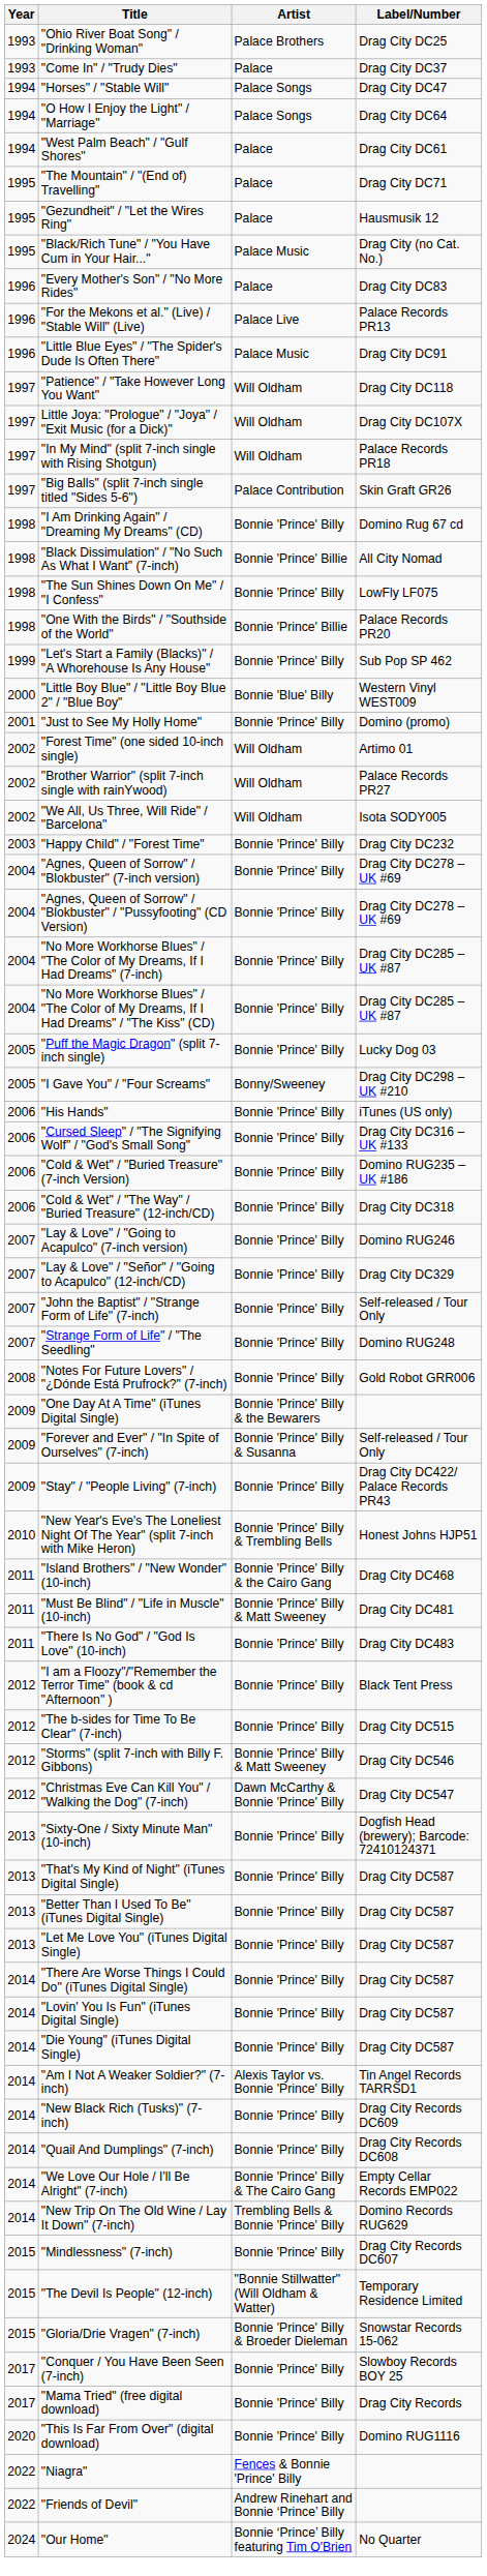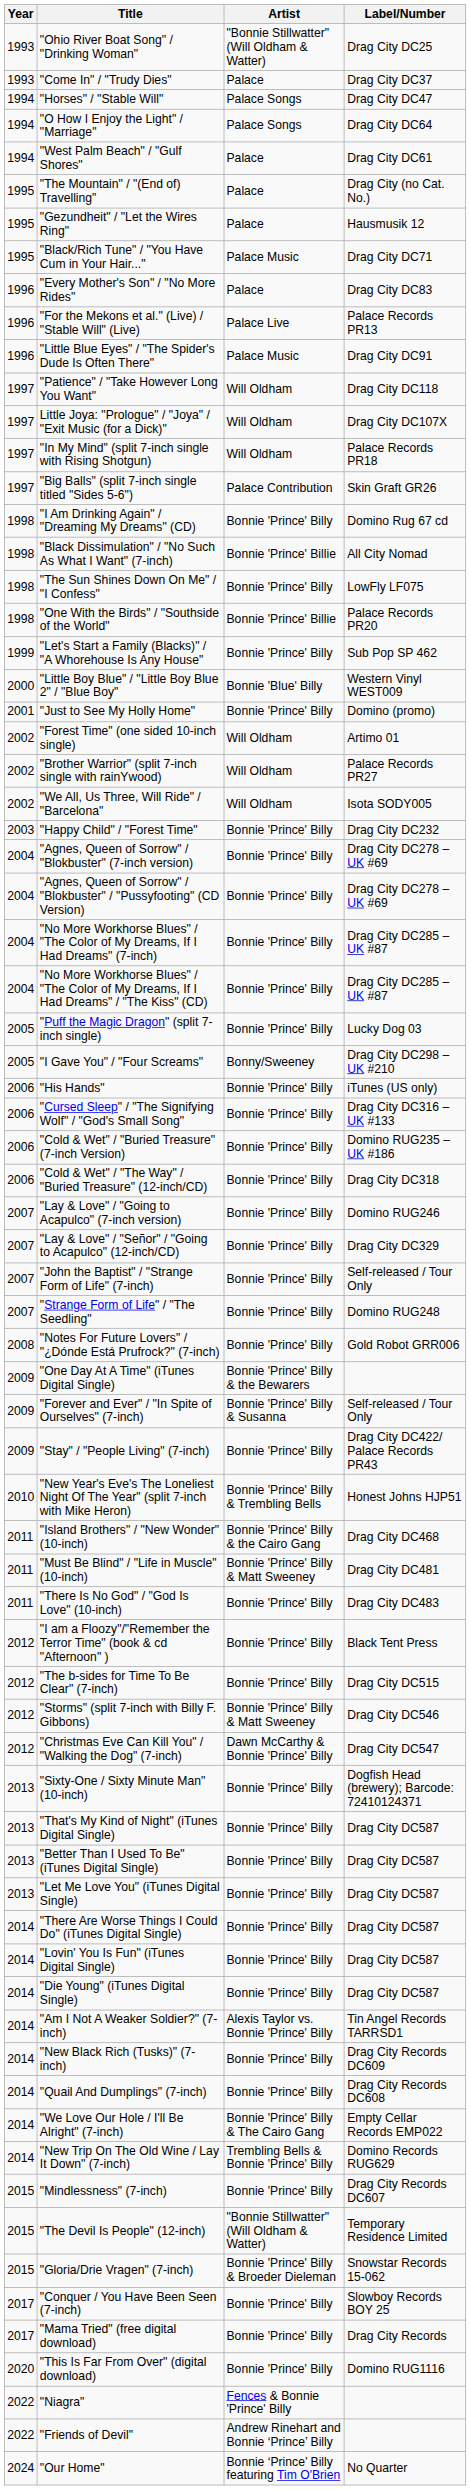 <table class="wikitable">
 <tr>
 <th>Year</th>
 <th>Title</th>
 <th>Artist</th>
 <th>Label/Number</th>
 </tr>
 <tr>
 <td>1993</td>
 <td>"Ohio River Boat Song" / "Drinking Woman"</td>
-<td>Palace Brothers</td>
+<td>"Bonnie Stillwatter" (Will Oldham &  Watter)</td>
 <td>Drag City DC25</td>
 </tr>
 <tr>
 <td>1993</td>
 <td>"Come In" / "Trudy Dies"</td>
 <td>Palace</td>
 <td>Drag City DC37</td>
 </tr>
 <tr>
 <td>1994</td>
 <td>"Horses" / "Stable Will"</td>
 <td>Palace Songs</td>
 <td>Drag City DC47</td>
 </tr>
 <tr>
 <td>1994</td>
 <td>"O How I Enjoy the Light" / "Marriage"</td>
 <td>Palace Songs</td>
 <td>Drag City DC64</td>
 </tr>
 <tr>
 <td>1994</td>
 <td>"West Palm Beach" / "Gulf Shores"</td>
 <td>Palace</td>
 <td>Drag City DC61</td>
 </tr>
 <tr>
 <td>1995</td>
 <td>"The Mountain" / "(End of) Travelling"</td>
 <td>Palace</td>
-<td>Drag City DC71</td>
+<td>Drag City (no Cat. No.)</td>
 </tr>
 <tr>
 <td>1995</td>
 <td>"Gezundheit" / "Let the Wires Ring"</td>
 <td>Palace</td>
 <td>Hausmusik 12</td>
 </tr>
 <tr>
 <td>1995</td>
 <td>"Black/Rich Tune" / "You Have Cum in Your Hair..."</td>
 <td>Palace Music</td>
-<td>Drag City (no Cat. No.)</td>
+<td>Drag City DC71</td>
 </tr>
 <tr>
 <td>1996</td>
 <td>"Every Mother's Son" / "No More Rides"</td>
 <td>Palace</td>
 <td>Drag City DC83</td>
 </tr>
 <tr>
 <td>1996</td>
 <td>"For the Mekons et al." (Live) / "Stable Will" (Live)</td>
 <td>Palace Live</td>
 <td>Palace Records PR13</td>
 </tr>
 <tr>
 <td>1996</td>
 <td>"Little Blue Eyes" / "The Spider's Dude Is Often There"</td>
 <td>Palace Music</td>
 <td>Drag City DC91</td>
 </tr>
 <tr>
 <td>1997</td>
 <td>"Patience" / "Take However Long You Want"</td>
 <td>Will Oldham</td>
 <td>Drag City DC118</td>
 </tr>
 <tr>
 <td>1997</td>
 <td>Little Joya: "Prologue" / "Joya" / "Exit Music (for a Dick)"</td>
 <td>Will Oldham</td>
 <td>Drag City DC107X</td>
 </tr>
 <tr>
 <td>1997</td>
 <td>"In My Mind" (split 7-inch single with Rising Shotgun)</td>
 <td>Will Oldham</td>
 <td>Palace Records PR18</td>
 </tr>
 <tr>
 <td>1997</td>
 <td>"Big Balls" (split 7-inch single titled "Sides 5-6")</td>
 <td>Palace Contribution</td>
 <td>Skin Graft GR26</td>
 </tr>
 <tr>
 <td>1998</td>
 <td>"I Am Drinking Again" / "Dreaming My Dreams" (CD)</td>
 <td>Bonnie 'Prince' Billy</td>
 <td>Domino Rug 67 cd</td>
 </tr>
 <tr>
 <td>1998</td>
 <td>"Black Dissimulation" / "No Such As What I Want" (7-inch)</td>
 <td>Bonnie 'Prince' Billie</td>
 <td>All City Nomad</td>
 </tr>
 <tr>
 <td>1998</td>
 <td>"The Sun Shines Down On Me" / "I Confess"</td>
 <td>Bonnie 'Prince' Billy</td>
 <td>LowFly LF075</td>
 </tr>
 <tr>
 <td>1998</td>
 <td>"One With the Birds" / "Southside of the World"</td>
 <td>Bonnie 'Prince' Billie</td>
 <td>Palace Records PR20</td>
 </tr>
 <tr>
 <td>1999</td>
 <td>"Let's Start a Family (Blacks)" / "A Whorehouse Is Any House"</td>
 <td>Bonnie 'Prince' Billy</td>
 <td>Sub Pop SP 462</td>
 </tr>
 <tr>
 <td>2000</td>
 <td>"Little Boy Blue" / "Little Boy Blue 2" / "Blue Boy"</td>
 <td>Bonnie 'Blue' Billy</td>
 <td>Western Vinyl WEST009</td>
 </tr>
 <tr>
 <td>2001</td>
 <td>"Just to See My Holly Home"</td>
 <td>Bonnie 'Prince' Billy</td>
 <td>Domino (promo)</td>
 </tr>
 <tr>
 <td>2002</td>
 <td>"Forest Time" (one sided 10-inch single)</td>
 <td>Will Oldham</td>
 <td>Artimo 01</td>
 </tr>
 <tr>
 <td>2002</td>
 <td>"Brother Warrior" (split 7-inch single with rainYwood)</td>
 <td>Will Oldham</td>
 <td>Palace Records PR27</td>
 </tr>
 <tr>
 <td>2002</td>
 <td>"We All, Us Three, Will Ride" / "Barcelona"</td>
 <td>Will Oldham</td>
 <td>Isota SODY005</td>
 </tr>
 <tr>
 <td>2003</td>
 <td>"Happy Child" / "Forest Time"</td>
 <td>Bonnie 'Prince' Billy</td>
 <td>Drag City DC232</td>
 </tr>
 <tr>
 <td>2004</td>
 <td>"Agnes, Queen of Sorrow" / "Blokbuster" (7-inch version)</td>
 <td>Bonnie 'Prince' Billy</td>
 <td>Drag City DC278 – <a href='#'>UK</a> #69</td>
 </tr>
 <tr>
 <td>2004</td>
 <td>"Agnes, Queen of Sorrow" / "Blokbuster" / "Pussyfooting" (CD Version)</td>
 <td>Bonnie 'Prince' Billy</td>
 <td>Drag City DC278 – <a href='#'>UK</a> #69</td>
 </tr>
 <tr>
 <td>2004</td>
 <td>"No More Workhorse Blues" / "The Color of My Dreams, If I Had Dreams" (7-inch)</td>
 <td>Bonnie 'Prince' Billy</td>
 <td>Drag City DC285 – <a href='#'>UK</a> #87</td>
 </tr>
 <tr>
 <td>2004</td>
 <td>"No More Workhorse Blues" / "The Color of My Dreams, If I Had Dreams" / "The Kiss" (CD)</td>
 <td>Bonnie 'Prince' Billy</td>
 <td>Drag City DC285 – <a href='#'>UK</a> #87</td>
 </tr>
 <tr>
 <td>2005</td>
 <td>"<a href='#'>Puff the Magic Dragon</a>" (split 7-inch single)</td>
 <td>Bonnie 'Prince' Billy</td>
 <td>Lucky Dog 03</td>
 </tr>
 <tr>
 <td>2005</td>
 <td>"I Gave You" / "Four Screams"</td>
 <td>Bonny/Sweeney</td>
 <td>Drag City DC298 – <a href='#'>UK</a> #210</td>
 </tr>
 <tr>
 <td>2006</td>
 <td>"His Hands"</td>
 <td>Bonnie 'Prince' Billy</td>
 <td>iTunes (US only)</td>
 </tr>
 <tr>
 <td>2006</td>
 <td>"<a href='#'>Cursed Sleep</a>" / "The Signifying Wolf" / "God's Small Song"</td>
 <td>Bonnie 'Prince' Billy</td>
 <td>Drag City DC316 – <a href='#'>UK</a> #133</td>
 </tr>
 <tr>
 <td>2006</td>
 <td>"Cold & Wet" / "Buried Treasure" (7-inch Version)</td>
 <td>Bonnie 'Prince' Billy</td>
 <td>Domino RUG235 – <a href='#'>UK</a> #186</td>
 </tr>
 <tr>
 <td>2006</td>
 <td>"Cold & Wet" / "The Way" / "Buried Treasure" (12-inch/CD)</td>
 <td>Bonnie 'Prince' Billy</td>
 <td>Drag City DC318</td>
 </tr>
 <tr>
 <td>2007</td>
 <td>"Lay & Love" / "Going to Acapulco" (7-inch version)</td>
 <td>Bonnie 'Prince' Billy</td>
 <td>Domino RUG246</td>
 </tr>
 <tr>
 <td>2007</td>
 <td>"Lay & Love" / "Señor" / "Going to Acapulco" (12-inch/CD)</td>
 <td>Bonnie 'Prince' Billy</td>
 <td>Drag City DC329</td>
 </tr>
 <tr>
 <td>2007</td>
 <td>"John the Baptist" / "Strange Form of Life" (7-inch)</td>
 <td>Bonnie 'Prince' Billy</td>
 <td>Self-released / Tour Only</td>
 </tr>
 <tr>
 <td>2007</td>
 <td>"<a href='#'>Strange Form of Life</a>" / "The Seedling"</td>
 <td>Bonnie 'Prince' Billy</td>
 <td>Domino RUG248</td>
 </tr>
 <tr>
 <td>2008</td>
 <td>"Notes For Future Lovers" / "¿Dónde Está Prufrock?" (7-inch)</td>
 <td>Bonnie 'Prince' Billy</td>
 <td>Gold Robot GRR006</td>
 </tr>
 <tr>
 <td>2009</td>
 <td>"One Day At A Time" (iTunes Digital Single)</td>
 <td>Bonnie 'Prince' Billy & the Bewarers</td>
 <td></td>
 </tr>
 <tr>
 <td>2009</td>
 <td>"Forever and Ever" / "In Spite of Ourselves" (7-inch)</td>
 <td>Bonnie 'Prince' Billy & Susanna</td>
 <td>Self-released / Tour Only</td>
 </tr>
 <tr>
 <td>2009</td>
 <td>"Stay" / "People Living" (7-inch)</td>
 <td>Bonnie 'Prince' Billy</td>
 <td>Drag City DC422/ Palace Records PR43</td>
 </tr>
 <tr>
 <td>2010</td>
 <td>"New Year's Eve's The Loneliest Night Of The Year" (split 7-inch with Mike Heron)</td>
 <td>Bonnie 'Prince' Billy & Trembling Bells</td>
 <td>Honest Johns HJP51</td>
 </tr>
 <tr>
 <td>2011</td>
 <td>"Island Brothers" / "New Wonder" (10-inch)</td>
 <td>Bonnie 'Prince' Billy & the Cairo Gang</td>
 <td>Drag City DC468</td>
 </tr>
 <tr>
 <td>2011</td>
 <td>"Must Be Blind" / "Life in Muscle" (10-inch)</td>
 <td>Bonnie 'Prince' Billy & Matt Sweeney</td>
 <td>Drag City DC481</td>
 </tr>
 <tr>
 <td>2011</td>
 <td>"There Is No God" / "God Is Love" (10-inch)</td>
 <td>Bonnie 'Prince' Billy</td>
 <td>Drag City DC483</td>
 </tr>
 <tr>
 <td>2012</td>
 <td>"I am a Floozy"/"Remember the Terror Time" (book & cd "Afternoon" )</td>
 <td>Bonnie 'Prince' Billy</td>
 <td>Black Tent Press</td>
 </tr>
 <tr>
 <td>2012</td>
 <td>"The b-sides for Time To Be Clear" (7-inch)</td>
 <td>Bonnie 'Prince' Billy</td>
 <td>Drag City DC515</td>
 </tr>
 <tr>
 <td>2012</td>
 <td>"Storms" (split 7-inch with Billy F. Gibbons)</td>
 <td>Bonnie 'Prince' Billy & Matt Sweeney</td>
 <td>Drag City DC546</td>
 </tr>
 <tr>
 <td>2012</td>
 <td>"Christmas Eve Can Kill You" / "Walking the Dog" (7-inch)</td>
 <td>Dawn McCarthy & Bonnie 'Prince' Billy</td>
 <td>Drag City DC547</td>
 </tr>
 <tr>
 <td>2013</td>
 <td>"Sixty-One / Sixty Minute Man" (10-inch)</td>
 <td>Bonnie 'Prince' Billy</td>
 <td>Dogfish Head (brewery); Barcode: 72410124371</td>
 </tr>
 <tr>
 <td>2013</td>
 <td>"That's My Kind of Night" (iTunes Digital Single)</td>
 <td>Bonnie 'Prince' Billy</td>
 <td>Drag City DC587</td>
 </tr>
 <tr>
 <td>2013</td>
 <td>"Better Than I Used To Be" (iTunes Digital Single)</td>
 <td>Bonnie 'Prince' Billy</td>
 <td>Drag City DC587</td>
 </tr>
 <tr>
 <td>2013</td>
 <td>"Let Me Love You" (iTunes Digital Single)</td>
 <td>Bonnie 'Prince' Billy</td>
 <td>Drag City DC587</td>
 </tr>
 <tr>
 <td>2014</td>
 <td>"There Are Worse Things I Could Do" (iTunes Digital Single)</td>
 <td>Bonnie 'Prince' Billy</td>
 <td>Drag City DC587</td>
 </tr>
 <tr>
 <td>2014</td>
 <td>"Lovin' You Is Fun" (iTunes Digital Single)</td>
 <td>Bonnie 'Prince' Billy</td>
 <td>Drag City DC587</td>
 </tr>
 <tr>
 <td>2014</td>
 <td>"Die Young" (iTunes Digital Single)</td>
 <td>Bonnie 'Prince' Billy</td>
 <td>Drag City DC587</td>
 </tr>
 <tr>
 <td>2014</td>
 <td>"Am I Not A Weaker Soldier?" (7-inch)</td>
 <td>Alexis Taylor vs.  Bonnie 'Prince' Billy</td>
 <td>Tin Angel Records TARRSD1</td>
 </tr>
 <tr>
 <td>2014</td>
 <td>"New Black Rich (Tusks)" (7-inch)</td>
 <td>Bonnie 'Prince' Billy</td>
 <td>Drag City Records DC609</td>
 </tr>
 <tr>
 <td>2014</td>
 <td>"Quail And Dumplings" (7-inch)</td>
 <td>Bonnie 'Prince' Billy</td>
 <td>Drag City Records DC608</td>
 </tr>
 <tr>
 <td>2014</td>
 <td>"We Love Our Hole / I'll Be Alright" (7-inch)</td>
 <td>Bonnie 'Prince' Billy & The Cairo Gang</td>
 <td>Empty Cellar Records EMP022</td>
 </tr>
 <tr>
 <td>2014</td>
 <td>"New Trip On The Old Wine / Lay It Down" (7-inch)</td>
 <td>Trembling Bells & Bonnie 'Prince' Billy</td>
 <td>Domino Records RUG629</td>
 </tr>
 <tr>
 <td>2015</td>
 <td>"Mindlessness" (7-inch)</td>
 <td>Bonnie 'Prince' Billy</td>
 <td>Drag City Records DC607</td>
 </tr>
 <tr>
 <td>2015</td>
 <td>"The Devil Is People" (12-inch)</td>
 <td>"Bonnie Stillwatter" (Will Oldham &  Watter)</td>
 <td>Temporary Residence Limited</td>
 </tr>
 <tr>
 <td>2015</td>
 <td>"Gloria/Drie Vragen" (7-inch)</td>
 <td>Bonnie 'Prince' Billy & Broeder Dieleman</td>
 <td>Snowstar Records 15-062</td>
 </tr>
 <tr>
 <td>2017</td>
 <td>"Conquer / You Have Been Seen (7-inch)</td>
 <td>Bonnie 'Prince' Billy</td>
 <td>Slowboy Records BOY 25</td>
 </tr>
 <tr>
 <td>2017</td>
 <td>"Mama Tried" (free digital download)</td>
 <td>Bonnie 'Prince' Billy</td>
 <td>Drag City Records</td>
 </tr>
 <tr>
 <td>2020</td>
 <td>"This Is Far From Over" (digital download)</td>
 <td>Bonnie 'Prince' Billy</td>
 <td>Domino RUG1116</td>
 </tr>
 <tr>
 <td>2022</td>
 <td>"Niagra"</td>
 <td><a href='#'>Fences</a> & Bonnie 'Prince' Billy</td>
 <td></td>
 </tr>
 <tr>
 <td>2022</td>
 <td>"Friends of Devil"</td>
 <td>Andrew Rinehart and Bonnie ‘Prince’ Billy</td>
 <td></td>
 </tr>
 <tr>
 <td>2024</td>
 <td>"Our Home"</td>
 <td>Bonnie ‘Prince’ Billy featuring <a href='#'>Tim O'Brien</a></td>
 <td>No Quarter</td>
 </tr>
 </table>
